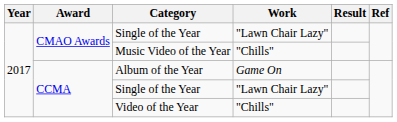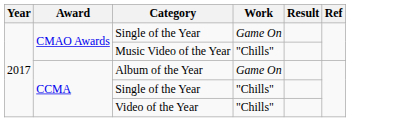 <table class="wikitable">
 <tr>
 <th>Year</th>
 <th>Award</th>
 <th>Category</th>
 <th>Work</th>
 <th>Result</th>
 <th>Ref</th>
 </tr>
 <tr>
 <td rowspan=5>2017</td>
 <td rowspan=2><a href='#'>CMAO Awards</a></td>
 <td>Single of the Year</td>
-<td>"Lawn Chair Lazy"</td>
+<td><em>Game On</em></td>
 <td></td>
 <td rowspan=2></td>
 </tr>
 <tr>
 <td>Music Video of the Year</td>
 <td>"Chills"</td>
 <td></td>
 </tr>
 <tr>
 <td rowspan=3><a href='#'>CCMA</a></td>
 <td>Album of the Year</td>
 <td><em>Game On</em></td>
 <td></td>
 <td rowspan=3></td>
 </tr>
 <tr>
 <td>Single of the Year</td>
-<td>"Lawn Chair Lazy"</td>
+<td>"Chills"</td>
 <td></td>
 </tr>
 <tr>
 <td>Video of the Year</td>
 <td>"Chills"</td>
 <td></td>
 </tr>
 </table>
